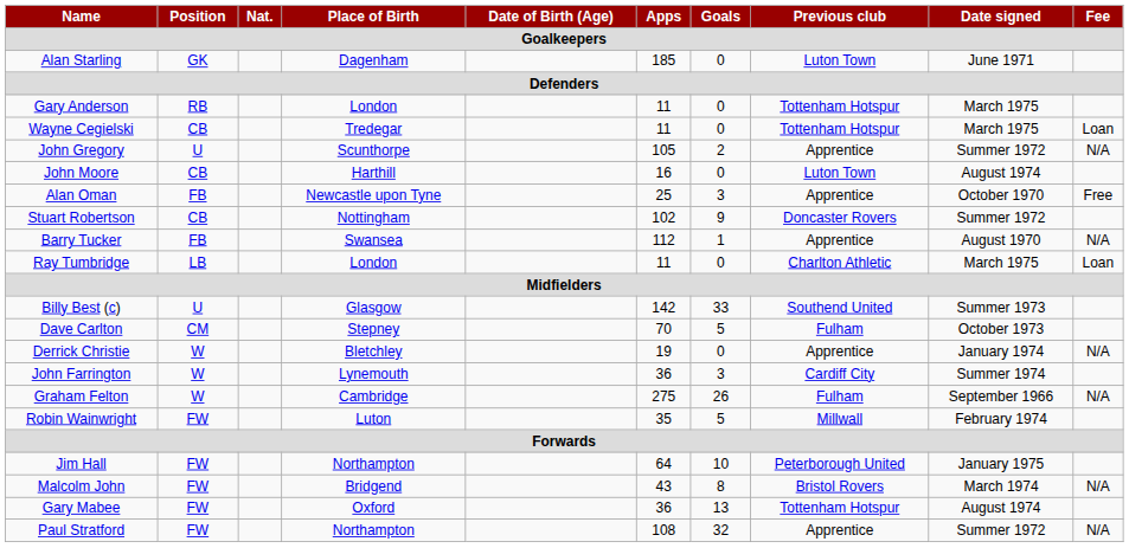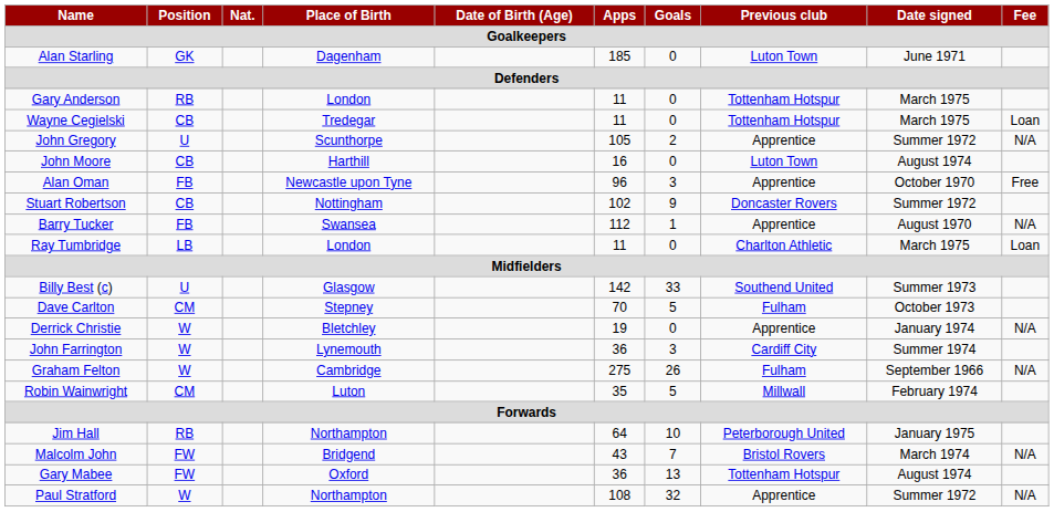 <table class="wikitable" style="text-align:center; font-size:90%; width:90%;">
 <tr>
 <th style="background:#900; color:#FFF; text-align:center;">Name</th>
 <th style="background:#900; color:#FFF; text-align:center;">Position</th>
 <th style="background:#900; color:#FFF; text-align:center;">Nat.</th>
 <th style="background:#900; color:#FFF; text-align:center;">Place of Birth</th>
 <th style="background:#900; color:#FFF; text-align:center;">Date of Birth (Age)</th>
 <th style="background:#900; color:#FFF; text-align:center;">Apps</th>
 <th style="background:#900; color:#FFF; text-align:center;">Goals</th>
 <th style="background:#900; color:#FFF; text-align:center;">Previous club</th>
 <th style="background:#900; color:#FFF; text-align:center;">Date signed</th>
 <th style="background:#900; color:#FFF; text-align:center;">Fee</th>
 </tr>
 <tr>
 <th colspan="12" style="background:#dcdcdc; text-align:center;">Goalkeepers</th>
 </tr>
 <tr>
 <td><a href='#'>Alan Starling</a></td>
 <td><a href='#'>GK</a></td>
 <td></td>
 <td><a href='#'>Dagenham</a></td>
 <td></td>
 <td>185</td>
 <td>0</td>
 <td><a href='#'>Luton Town</a></td>
 <td>June 1971</td>
 <td></td>
 </tr>
 <tr>
 <th colspan="12" style="background:#dcdcdc; text-align:center;">Defenders</th>
 </tr>
 <tr>
 <td><a href='#'>Gary Anderson</a></td>
 <td><a href='#'>RB</a></td>
 <td></td>
 <td><a href='#'>London</a></td>
 <td></td>
 <td>11</td>
 <td>0</td>
 <td><a href='#'>Tottenham Hotspur</a></td>
 <td>March 1975</td>
 <td></td>
 </tr>
 <tr>
 <td><a href='#'>Wayne Cegielski</a></td>
 <td><a href='#'>CB</a></td>
 <td></td>
 <td><a href='#'>Tredegar</a></td>
 <td></td>
 <td>11</td>
 <td>0</td>
 <td><a href='#'>Tottenham Hotspur</a></td>
 <td>March 1975</td>
 <td>Loan</td>
 </tr>
 <tr>
 <td><a href='#'>John Gregory</a></td>
 <td><a href='#'>U</a></td>
 <td></td>
 <td><a href='#'>Scunthorpe</a></td>
 <td></td>
 <td>105</td>
 <td>2</td>
 <td>Apprentice</td>
 <td>Summer 1972</td>
 <td>N/A</td>
 </tr>
 <tr>
 <td><a href='#'>John Moore</a></td>
 <td><a href='#'>CB</a></td>
 <td></td>
 <td><a href='#'>Harthill</a></td>
 <td></td>
 <td>16</td>
 <td>0</td>
 <td><a href='#'>Luton Town</a></td>
 <td>August 1974</td>
 <td></td>
 </tr>
 <tr>
 <td><a href='#'>Alan Oman</a></td>
 <td><a href='#'>FB</a></td>
 <td></td>
 <td><a href='#'>Newcastle upon Tyne</a></td>
 <td></td>
-<td>25</td>
+<td>96</td>
 <td>3</td>
 <td>Apprentice</td>
 <td>October 1970</td>
 <td>Free</td>
 </tr>
 <tr>
 <td><a href='#'>Stuart Robertson</a></td>
 <td><a href='#'>CB</a></td>
 <td></td>
 <td><a href='#'>Nottingham</a></td>
 <td></td>
 <td>102</td>
 <td>9</td>
 <td><a href='#'>Doncaster Rovers</a></td>
 <td>Summer 1972</td>
 <td></td>
 </tr>
 <tr>
 <td><a href='#'>Barry Tucker</a></td>
 <td><a href='#'>FB</a></td>
 <td></td>
 <td><a href='#'>Swansea</a></td>
 <td></td>
 <td>112</td>
 <td>1</td>
 <td>Apprentice</td>
 <td>August 1970</td>
 <td>N/A</td>
 </tr>
 <tr>
 <td><a href='#'>Ray Tumbridge</a></td>
 <td><a href='#'>LB</a></td>
 <td></td>
 <td><a href='#'>London</a></td>
 <td></td>
 <td>11</td>
 <td>0</td>
 <td><a href='#'>Charlton Athletic</a></td>
 <td>March 1975</td>
 <td>Loan</td>
 </tr>
 <tr>
 <th colspan="12" style="background:#dcdcdc; text-align:center;">Midfielders</th>
 </tr>
 <tr>
 <td><a href='#'>Billy Best</a> (<a href='#'>c</a>)</td>
 <td><a href='#'>U</a></td>
 <td></td>
 <td><a href='#'>Glasgow</a></td>
 <td></td>
 <td>142</td>
 <td>33</td>
 <td><a href='#'>Southend United</a></td>
 <td>Summer 1973</td>
 <td></td>
 </tr>
 <tr>
 <td><a href='#'>Dave Carlton</a></td>
 <td><a href='#'>CM</a></td>
 <td></td>
 <td><a href='#'>Stepney</a></td>
 <td></td>
 <td>70</td>
 <td>5</td>
 <td><a href='#'>Fulham</a></td>
 <td>October 1973</td>
 <td></td>
 </tr>
 <tr>
 <td><a href='#'>Derrick Christie</a></td>
 <td><a href='#'>W</a></td>
 <td></td>
 <td><a href='#'>Bletchley</a></td>
 <td></td>
 <td>19</td>
 <td>0</td>
 <td>Apprentice</td>
 <td>January 1974</td>
 <td>N/A</td>
 </tr>
 <tr>
 <td><a href='#'>John Farrington</a></td>
 <td><a href='#'>W</a></td>
 <td></td>
 <td><a href='#'>Lynemouth</a></td>
 <td></td>
 <td>36</td>
 <td>3</td>
 <td><a href='#'>Cardiff City</a></td>
 <td>Summer 1974</td>
 <td></td>
 </tr>
 <tr>
 <td><a href='#'>Graham Felton</a></td>
 <td><a href='#'>W</a></td>
 <td></td>
 <td><a href='#'>Cambridge</a></td>
 <td></td>
 <td>275</td>
 <td>26</td>
 <td><a href='#'>Fulham</a></td>
 <td>September 1966</td>
 <td>N/A</td>
 </tr>
 <tr>
 <td><a href='#'>Robin Wainwright</a></td>
-<td><a href='#'>FW</a></td>
+<td><a href='#'>CM</a></td>
 <td></td>
 <td><a href='#'>Luton</a></td>
 <td></td>
 <td>35</td>
 <td>5</td>
 <td><a href='#'>Millwall</a></td>
 <td>February 1974</td>
 <td></td>
 </tr>
 <tr>
 <th colspan="12" style="background:#dcdcdc; text-align:center;">Forwards</th>
 </tr>
 <tr>
 <td><a href='#'>Jim Hall</a></td>
-<td><a href='#'>FW</a></td>
+<td><a href='#'>RB</a></td>
 <td></td>
 <td><a href='#'>Northampton</a></td>
 <td></td>
 <td>64</td>
 <td>10</td>
 <td><a href='#'>Peterborough United</a></td>
 <td>January 1975</td>
 <td></td>
 </tr>
 <tr>
 <td><a href='#'>Malcolm John</a></td>
 <td><a href='#'>FW</a></td>
 <td></td>
 <td><a href='#'>Bridgend</a></td>
 <td></td>
 <td>43</td>
-<td>8</td>
+<td>7</td>
 <td><a href='#'>Bristol Rovers</a></td>
 <td>March 1974</td>
 <td>N/A</td>
 </tr>
 <tr>
 <td><a href='#'>Gary Mabee</a></td>
 <td><a href='#'>FW</a></td>
 <td></td>
 <td><a href='#'>Oxford</a></td>
 <td></td>
 <td>36</td>
 <td>13</td>
 <td><a href='#'>Tottenham Hotspur</a></td>
 <td>August 1974</td>
 <td></td>
 </tr>
 <tr>
 <td><a href='#'>Paul Stratford</a></td>
-<td><a href='#'>FW</a></td>
+<td><a href='#'>W</a></td>
 <td></td>
 <td><a href='#'>Northampton</a></td>
 <td></td>
 <td>108</td>
 <td>32</td>
 <td>Apprentice</td>
 <td>Summer 1972</td>
 <td>N/A</td>
 </tr>
 </table>
